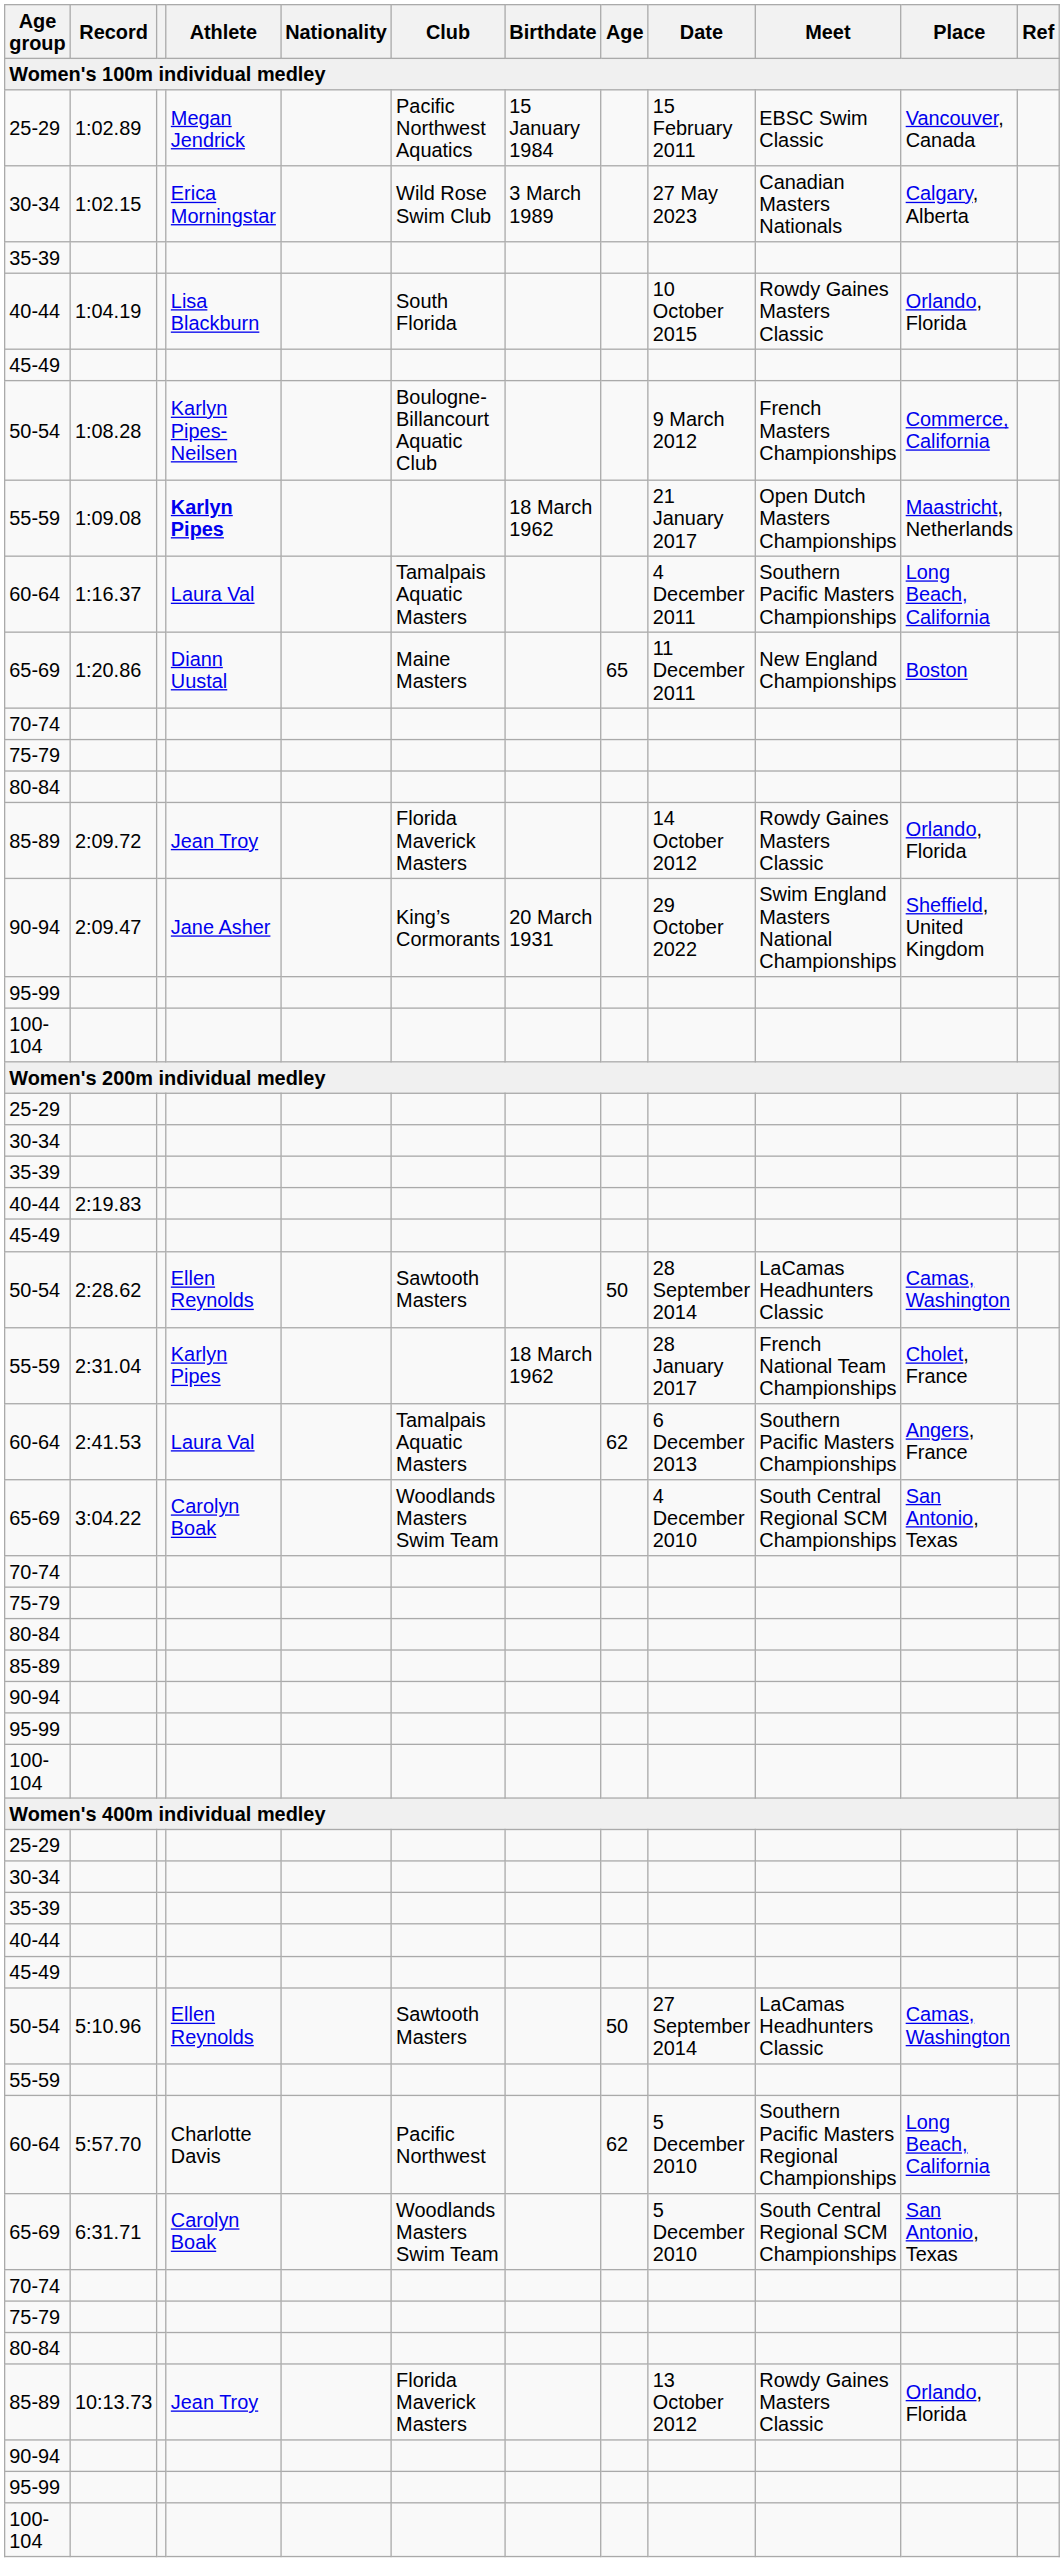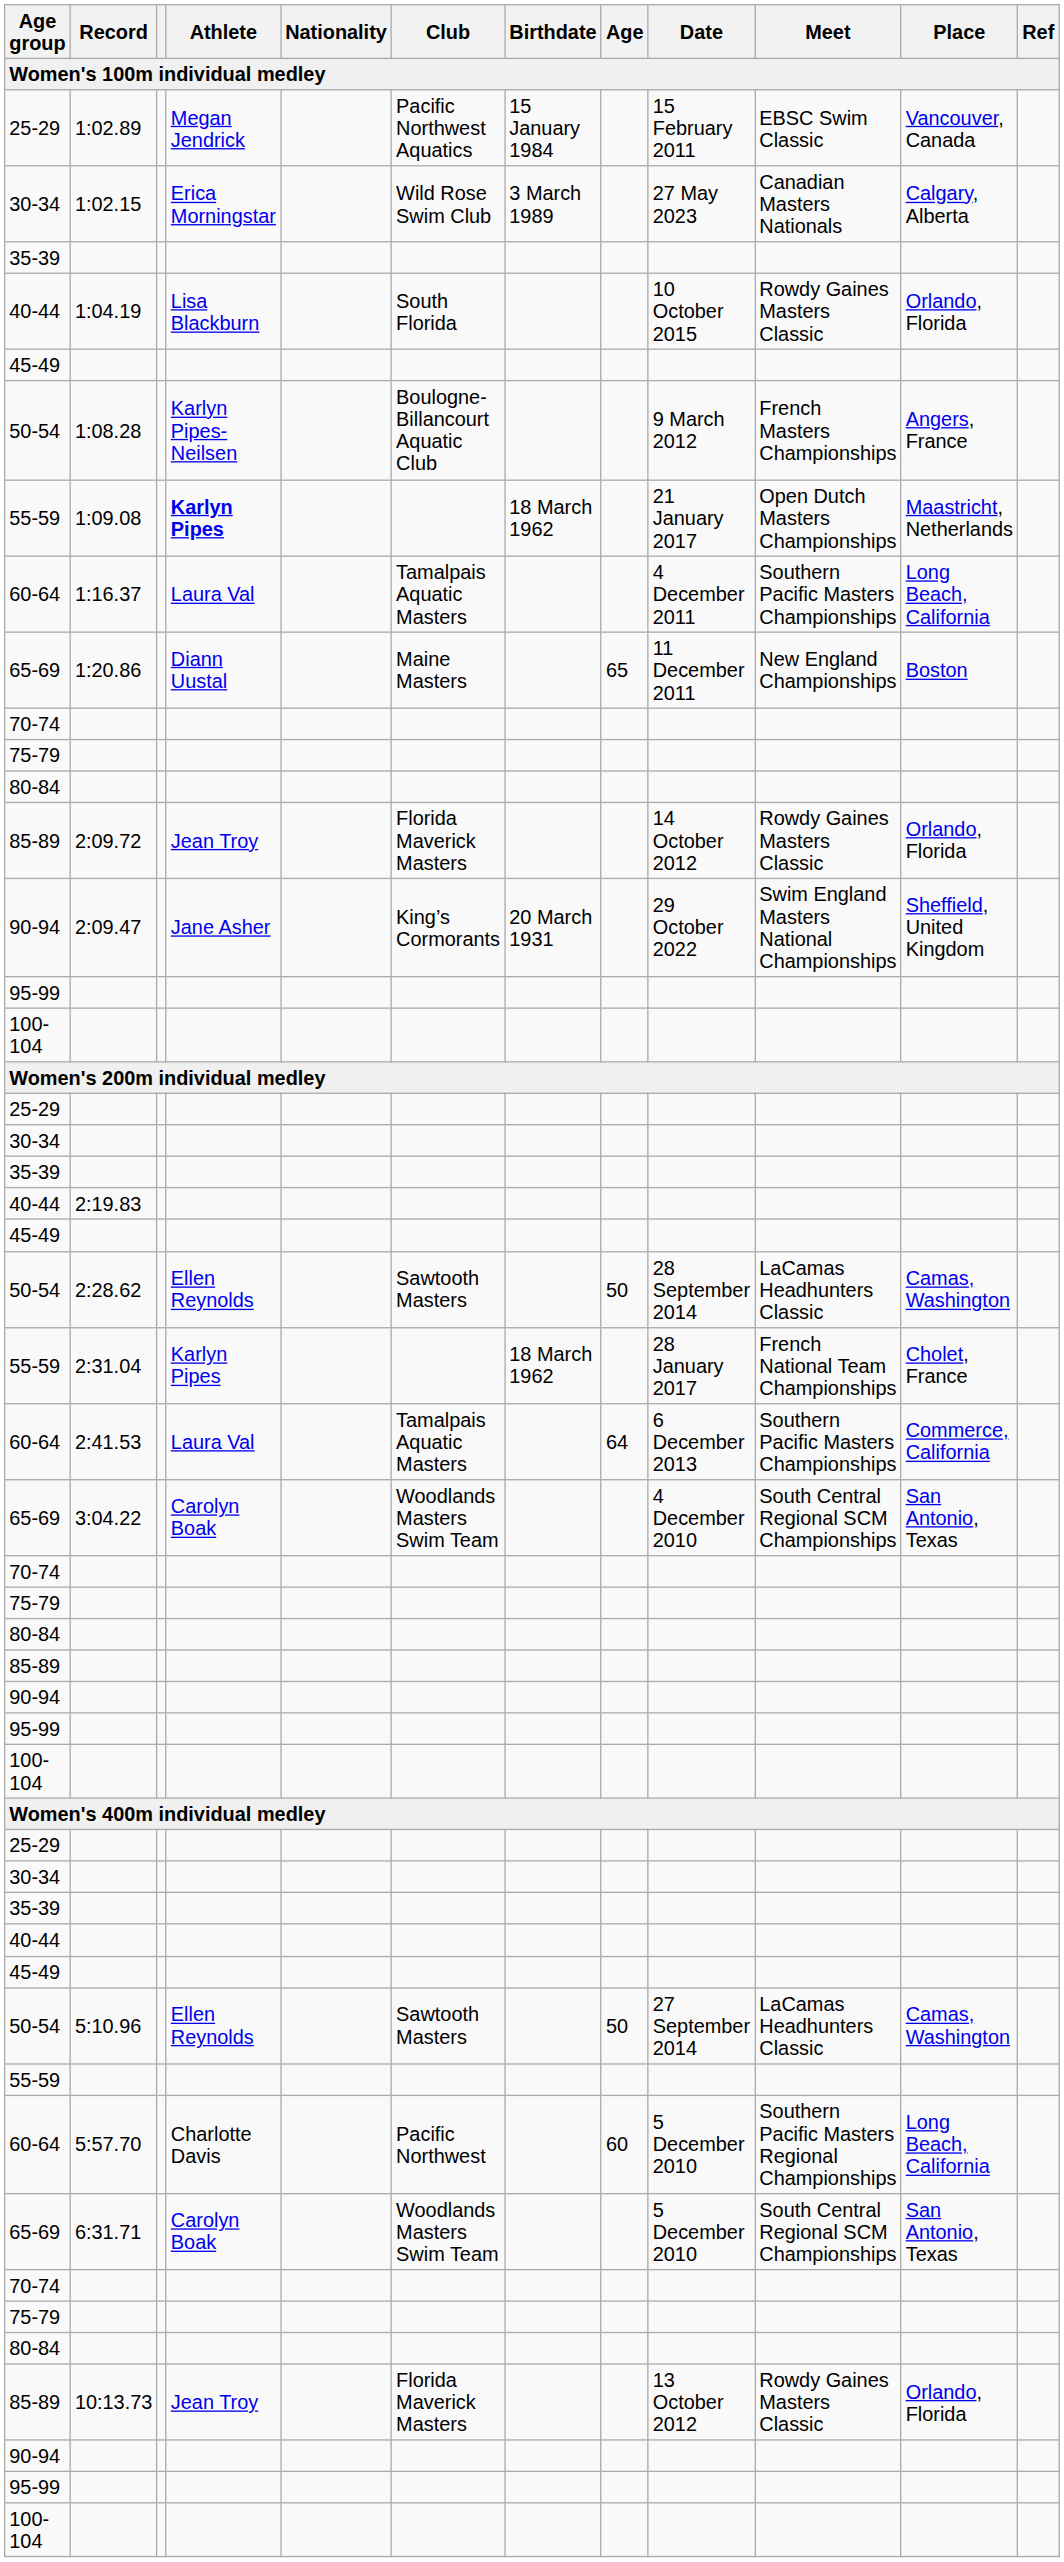 <table class="wikitable" style="font-size:95%; width: 95%;">
 <tr>
 <th>Age group</th>
 <th>Record</th>
 <th></th>
 <th>Athlete</th>
 <th>Nationality</th>
 <th>Club</th>
 <th>Birthdate</th>
 <th>Age</th>
 <th>Date</th>
 <th>Meet</th>
 <th>Place</th>
 <th>Ref</th>
 </tr>
 <tr style="background:#f0f0f0;">
 <td colspan=12><strong>Women's 100m individual medley</strong></td>
 </tr>
 <tr>
 <td>25-29</td>
 <td>1:02.89</td>
 <td></td>
 <td><a href='#'>Megan Jendrick</a></td>
 <td></td>
 <td>Pacific Northwest Aquatics</td>
 <td>15 January 1984</td>
 <td></td>
 <td>15 February 2011</td>
 <td>EBSC Swim Classic</td>
 <td><a href='#'>Vancouver</a>, Canada</td>
 <td></td>
 </tr>
 <tr>
 <td>30-34</td>
 <td>1:02.15</td>
 <td></td>
 <td><a href='#'>Erica Morningstar</a></td>
 <td></td>
 <td>Wild Rose Swim Club</td>
 <td>3 March 1989</td>
 <td></td>
 <td>27 May 2023</td>
 <td>Canadian Masters Nationals</td>
 <td><a href='#'>Calgary</a>, Alberta</td>
 <td></td>
 </tr>
 <tr>
 <td>35-39</td>
 <td></td>
 <td></td>
 <td></td>
 <td></td>
 <td></td>
 <td></td>
 <td></td>
 <td></td>
 <td></td>
 <td></td>
 <td></td>
 </tr>
 <tr>
 <td>40-44</td>
 <td>1:04.19</td>
 <td></td>
 <td><a href='#'>Lisa Blackburn</a></td>
 <td></td>
 <td>South Florida</td>
 <td></td>
 <td></td>
 <td>10 October 2015</td>
 <td>Rowdy Gaines Masters Classic</td>
 <td><a href='#'>Orlando</a>, Florida</td>
 <td></td>
 </tr>
 <tr>
 <td>45-49</td>
 <td></td>
 <td></td>
 <td></td>
 <td></td>
 <td></td>
 <td></td>
 <td></td>
 <td></td>
 <td></td>
 <td></td>
 <td></td>
 </tr>
 <tr>
 <td>50-54</td>
 <td>1:08.28</td>
 <td></td>
 <td><a href='#'>Karlyn Pipes-Neilsen</a></td>
 <td></td>
 <td>Boulogne-Billancourt Aquatic Club</td>
 <td></td>
 <td></td>
 <td>9 March 2012</td>
 <td>French Masters Championships</td>
-<td><a href='#'>Commerce, California</a></td>
+<td><a href='#'>Angers</a>, France</td>
 <td></td>
 </tr>
 <tr>
 <td>55-59</td>
 <td>1:09.08</td>
 <td></td>
 <td><strong><a href='#'>Karlyn Pipes</a></strong></td>
 <td></td>
 <td></td>
 <td>18 March 1962</td>
 <td></td>
 <td>21 January 2017</td>
 <td>Open Dutch Masters Championships</td>
 <td><a href='#'>Maastricht</a>, Netherlands</td>
 <td></td>
 </tr>
 <tr>
 <td>60-64</td>
 <td>1:16.37</td>
 <td></td>
 <td><a href='#'>Laura Val</a></td>
 <td></td>
 <td>Tamalpais Aquatic Masters</td>
 <td></td>
 <td></td>
 <td>4 December 2011</td>
 <td>Southern Pacific Masters Championships</td>
 <td><a href='#'>Long Beach, California</a></td>
 <td></td>
 </tr>
 <tr>
 <td>65-69</td>
 <td>1:20.86</td>
 <td></td>
 <td><a href='#'>Diann Uustal</a></td>
 <td></td>
 <td>Maine Masters</td>
 <td></td>
 <td>65</td>
 <td>11 December 2011</td>
 <td>New England Championships</td>
 <td><a href='#'>Boston</a></td>
 <td></td>
 </tr>
 <tr>
 <td>70-74</td>
 <td></td>
 <td></td>
 <td></td>
 <td></td>
 <td></td>
 <td></td>
 <td></td>
 <td></td>
 <td></td>
 <td></td>
 <td></td>
 </tr>
 <tr>
 <td>75-79</td>
 <td></td>
 <td></td>
 <td></td>
 <td></td>
 <td></td>
 <td></td>
 <td></td>
 <td></td>
 <td></td>
 <td></td>
 <td></td>
 </tr>
 <tr>
 <td>80-84</td>
 <td></td>
 <td></td>
 <td></td>
 <td></td>
 <td></td>
 <td></td>
 <td></td>
 <td></td>
 <td></td>
 <td></td>
 <td></td>
 </tr>
 <tr>
 <td>85-89</td>
 <td>2:09.72</td>
 <td></td>
 <td><a href='#'>Jean Troy</a></td>
 <td></td>
 <td>Florida Maverick Masters</td>
 <td></td>
 <td></td>
 <td>14 October 2012</td>
 <td>Rowdy Gaines Masters Classic</td>
 <td><a href='#'>Orlando</a>, Florida</td>
 <td></td>
 </tr>
 <tr>
 <td>90-94</td>
 <td>2:09.47</td>
 <td></td>
 <td><a href='#'>Jane Asher</a></td>
 <td></td>
 <td>King’s Cormorants</td>
 <td>20 March 1931</td>
 <td></td>
 <td>29 October 2022</td>
 <td>Swim England Masters National Championships</td>
 <td><a href='#'>Sheffield</a>, United Kingdom</td>
 <td></td>
 </tr>
 <tr>
 <td>95-99</td>
 <td></td>
 <td></td>
 <td></td>
 <td></td>
 <td></td>
 <td></td>
 <td></td>
 <td></td>
 <td></td>
 <td></td>
 <td></td>
 </tr>
 <tr>
 <td>100-104</td>
 <td></td>
 <td></td>
 <td></td>
 <td></td>
 <td></td>
 <td></td>
 <td></td>
 <td></td>
 <td></td>
 <td></td>
 <td></td>
 </tr>
 <tr style="background:#f0f0f0;">
 <td colspan=12><strong>Women's 200m individual medley</strong></td>
 </tr>
 <tr>
 <td>25-29</td>
 <td></td>
 <td></td>
 <td></td>
 <td></td>
 <td></td>
 <td></td>
 <td></td>
 <td></td>
 <td></td>
 <td></td>
 <td></td>
 </tr>
 <tr>
 <td>30-34</td>
 <td></td>
 <td></td>
 <td></td>
 <td></td>
 <td></td>
 <td></td>
 <td></td>
 <td></td>
 <td></td>
 <td></td>
 <td></td>
 </tr>
 <tr>
 <td>35-39</td>
 <td></td>
 <td></td>
 <td></td>
 <td></td>
 <td></td>
 <td></td>
 <td></td>
 <td></td>
 <td></td>
 <td></td>
 <td></td>
 </tr>
 <tr>
 <td>40-44</td>
 <td>2:19.83</td>
 <td></td>
 <td></td>
 <td></td>
 <td></td>
 <td></td>
 <td></td>
 <td></td>
 <td></td>
 <td></td>
 <td></td>
 </tr>
 <tr>
 <td>45-49</td>
 <td></td>
 <td></td>
 <td></td>
 <td></td>
 <td></td>
 <td></td>
 <td></td>
 <td></td>
 <td></td>
 <td></td>
 <td></td>
 </tr>
 <tr>
 <td>50-54</td>
 <td>2:28.62</td>
 <td></td>
 <td><a href='#'>Ellen Reynolds</a></td>
 <td></td>
 <td>Sawtooth Masters</td>
 <td></td>
 <td>50</td>
 <td>28 September 2014</td>
 <td>LaCamas Headhunters Classic</td>
 <td><a href='#'>Camas, Washington</a></td>
 <td></td>
 </tr>
 <tr>
 <td>55-59</td>
 <td>2:31.04</td>
 <td></td>
 <td><a href='#'>Karlyn Pipes</a></td>
 <td></td>
 <td></td>
 <td>18 March 1962</td>
 <td></td>
 <td>28 January 2017</td>
 <td>French National Team Championships</td>
 <td><a href='#'>Cholet</a>, France</td>
 <td></td>
 </tr>
 <tr>
 <td>60-64</td>
 <td>2:41.53</td>
 <td></td>
 <td><a href='#'>Laura Val</a></td>
 <td></td>
 <td>Tamalpais Aquatic Masters</td>
 <td></td>
-<td>62</td>
+<td>64</td>
 <td>6 December 2013</td>
 <td>Southern Pacific Masters Championships</td>
-<td><a href='#'>Angers</a>, France</td>
+<td><a href='#'>Commerce, California</a></td>
 <td></td>
 </tr>
 <tr>
 <td>65-69</td>
 <td>3:04.22</td>
 <td></td>
 <td><a href='#'>Carolyn Boak</a></td>
 <td></td>
 <td>Woodlands Masters Swim Team</td>
 <td></td>
 <td></td>
 <td>4 December 2010</td>
 <td>South Central Regional SCM Championships</td>
 <td><a href='#'>San Antonio</a>, Texas</td>
 <td></td>
 </tr>
 <tr>
 <td>70-74</td>
 <td></td>
 <td></td>
 <td></td>
 <td></td>
 <td></td>
 <td></td>
 <td></td>
 <td></td>
 <td></td>
 <td></td>
 <td></td>
 </tr>
 <tr>
 <td>75-79</td>
 <td></td>
 <td></td>
 <td></td>
 <td></td>
 <td></td>
 <td></td>
 <td></td>
 <td></td>
 <td></td>
 <td></td>
 <td></td>
 </tr>
 <tr>
 <td>80-84</td>
 <td></td>
 <td></td>
 <td></td>
 <td></td>
 <td></td>
 <td></td>
 <td></td>
 <td></td>
 <td></td>
 <td></td>
 <td></td>
 </tr>
 <tr>
 <td>85-89</td>
 <td></td>
 <td></td>
 <td></td>
 <td></td>
 <td></td>
 <td></td>
 <td></td>
 <td></td>
 <td></td>
 <td></td>
 <td></td>
 </tr>
 <tr>
 <td>90-94</td>
 <td></td>
 <td></td>
 <td></td>
 <td></td>
 <td></td>
 <td></td>
 <td></td>
 <td></td>
 <td></td>
 <td></td>
 <td></td>
 </tr>
 <tr>
 <td>95-99</td>
 <td></td>
 <td></td>
 <td></td>
 <td></td>
 <td></td>
 <td></td>
 <td></td>
 <td></td>
 <td></td>
 <td></td>
 <td></td>
 </tr>
 <tr>
 <td>100-104</td>
 <td></td>
 <td></td>
 <td></td>
 <td></td>
 <td></td>
 <td></td>
 <td></td>
 <td></td>
 <td></td>
 <td></td>
 <td></td>
 </tr>
 <tr style="background:#f0f0f0;">
 <td colspan=12><strong>Women's 400m individual medley</strong></td>
 </tr>
 <tr>
 <td>25-29</td>
 <td></td>
 <td></td>
 <td></td>
 <td></td>
 <td></td>
 <td></td>
 <td></td>
 <td></td>
 <td></td>
 <td></td>
 <td></td>
 </tr>
 <tr>
 <td>30-34</td>
 <td></td>
 <td></td>
 <td></td>
 <td></td>
 <td></td>
 <td></td>
 <td></td>
 <td></td>
 <td></td>
 <td></td>
 <td></td>
 </tr>
 <tr>
 <td>35-39</td>
 <td></td>
 <td></td>
 <td></td>
 <td></td>
 <td></td>
 <td></td>
 <td></td>
 <td></td>
 <td></td>
 <td></td>
 <td></td>
 </tr>
 <tr>
 <td>40-44</td>
 <td></td>
 <td></td>
 <td></td>
 <td></td>
 <td></td>
 <td></td>
 <td></td>
 <td></td>
 <td></td>
 <td></td>
 <td></td>
 </tr>
 <tr>
 <td>45-49</td>
 <td></td>
 <td></td>
 <td></td>
 <td></td>
 <td></td>
 <td></td>
 <td></td>
 <td></td>
 <td></td>
 <td></td>
 <td></td>
 </tr>
 <tr>
 <td>50-54</td>
 <td>5:10.96</td>
 <td></td>
 <td><a href='#'>Ellen Reynolds</a></td>
 <td></td>
 <td>Sawtooth Masters</td>
 <td></td>
 <td>50</td>
 <td>27 September 2014</td>
 <td>LaCamas Headhunters Classic</td>
 <td><a href='#'>Camas, Washington</a></td>
 <td></td>
 </tr>
 <tr>
 <td>55-59</td>
 <td></td>
 <td></td>
 <td></td>
 <td></td>
 <td></td>
 <td></td>
 <td></td>
 <td></td>
 <td></td>
 <td></td>
 <td></td>
 </tr>
 <tr>
 <td>60-64</td>
 <td>5:57.70</td>
 <td></td>
 <td>Charlotte Davis</td>
 <td></td>
 <td>Pacific Northwest</td>
 <td></td>
-<td>62</td>
+<td>60</td>
 <td>5 December 2010</td>
 <td>Southern Pacific Masters Regional Championships</td>
 <td><a href='#'>Long Beach, California</a></td>
 <td></td>
 </tr>
 <tr>
 <td>65-69</td>
 <td>6:31.71</td>
 <td></td>
 <td><a href='#'>Carolyn Boak</a></td>
 <td></td>
 <td>Woodlands Masters Swim Team</td>
 <td></td>
 <td></td>
 <td>5 December 2010</td>
 <td>South Central Regional SCM Championships</td>
 <td><a href='#'>San Antonio</a>, Texas</td>
 <td></td>
 </tr>
 <tr>
 <td>70-74</td>
 <td></td>
 <td></td>
 <td></td>
 <td></td>
 <td></td>
 <td></td>
 <td></td>
 <td></td>
 <td></td>
 <td></td>
 <td></td>
 </tr>
 <tr>
 <td>75-79</td>
 <td></td>
 <td></td>
 <td></td>
 <td></td>
 <td></td>
 <td></td>
 <td></td>
 <td></td>
 <td></td>
 <td></td>
 <td></td>
 </tr>
 <tr>
 <td>80-84</td>
 <td></td>
 <td></td>
 <td></td>
 <td></td>
 <td></td>
 <td></td>
 <td></td>
 <td></td>
 <td></td>
 <td></td>
 <td></td>
 </tr>
 <tr>
 <td>85-89</td>
 <td>10:13.73</td>
 <td></td>
 <td><a href='#'>Jean Troy</a></td>
 <td></td>
 <td>Florida Maverick Masters</td>
 <td></td>
 <td></td>
 <td>13 October 2012</td>
 <td>Rowdy Gaines Masters Classic</td>
 <td><a href='#'>Orlando</a>, Florida</td>
 <td></td>
 </tr>
 <tr>
 <td>90-94</td>
 <td></td>
 <td></td>
 <td></td>
 <td></td>
 <td></td>
 <td></td>
 <td></td>
 <td></td>
 <td></td>
 <td></td>
 <td></td>
 </tr>
 <tr>
 <td>95-99</td>
 <td></td>
 <td></td>
 <td></td>
 <td></td>
 <td></td>
 <td></td>
 <td></td>
 <td></td>
 <td></td>
 <td></td>
 <td></td>
 </tr>
 <tr>
 <td>100-104</td>
 <td></td>
 <td></td>
 <td></td>
 <td></td>
 <td></td>
 <td></td>
 <td></td>
 <td></td>
 <td></td>
 <td></td>
 <td></td>
 </tr>
 </table>
